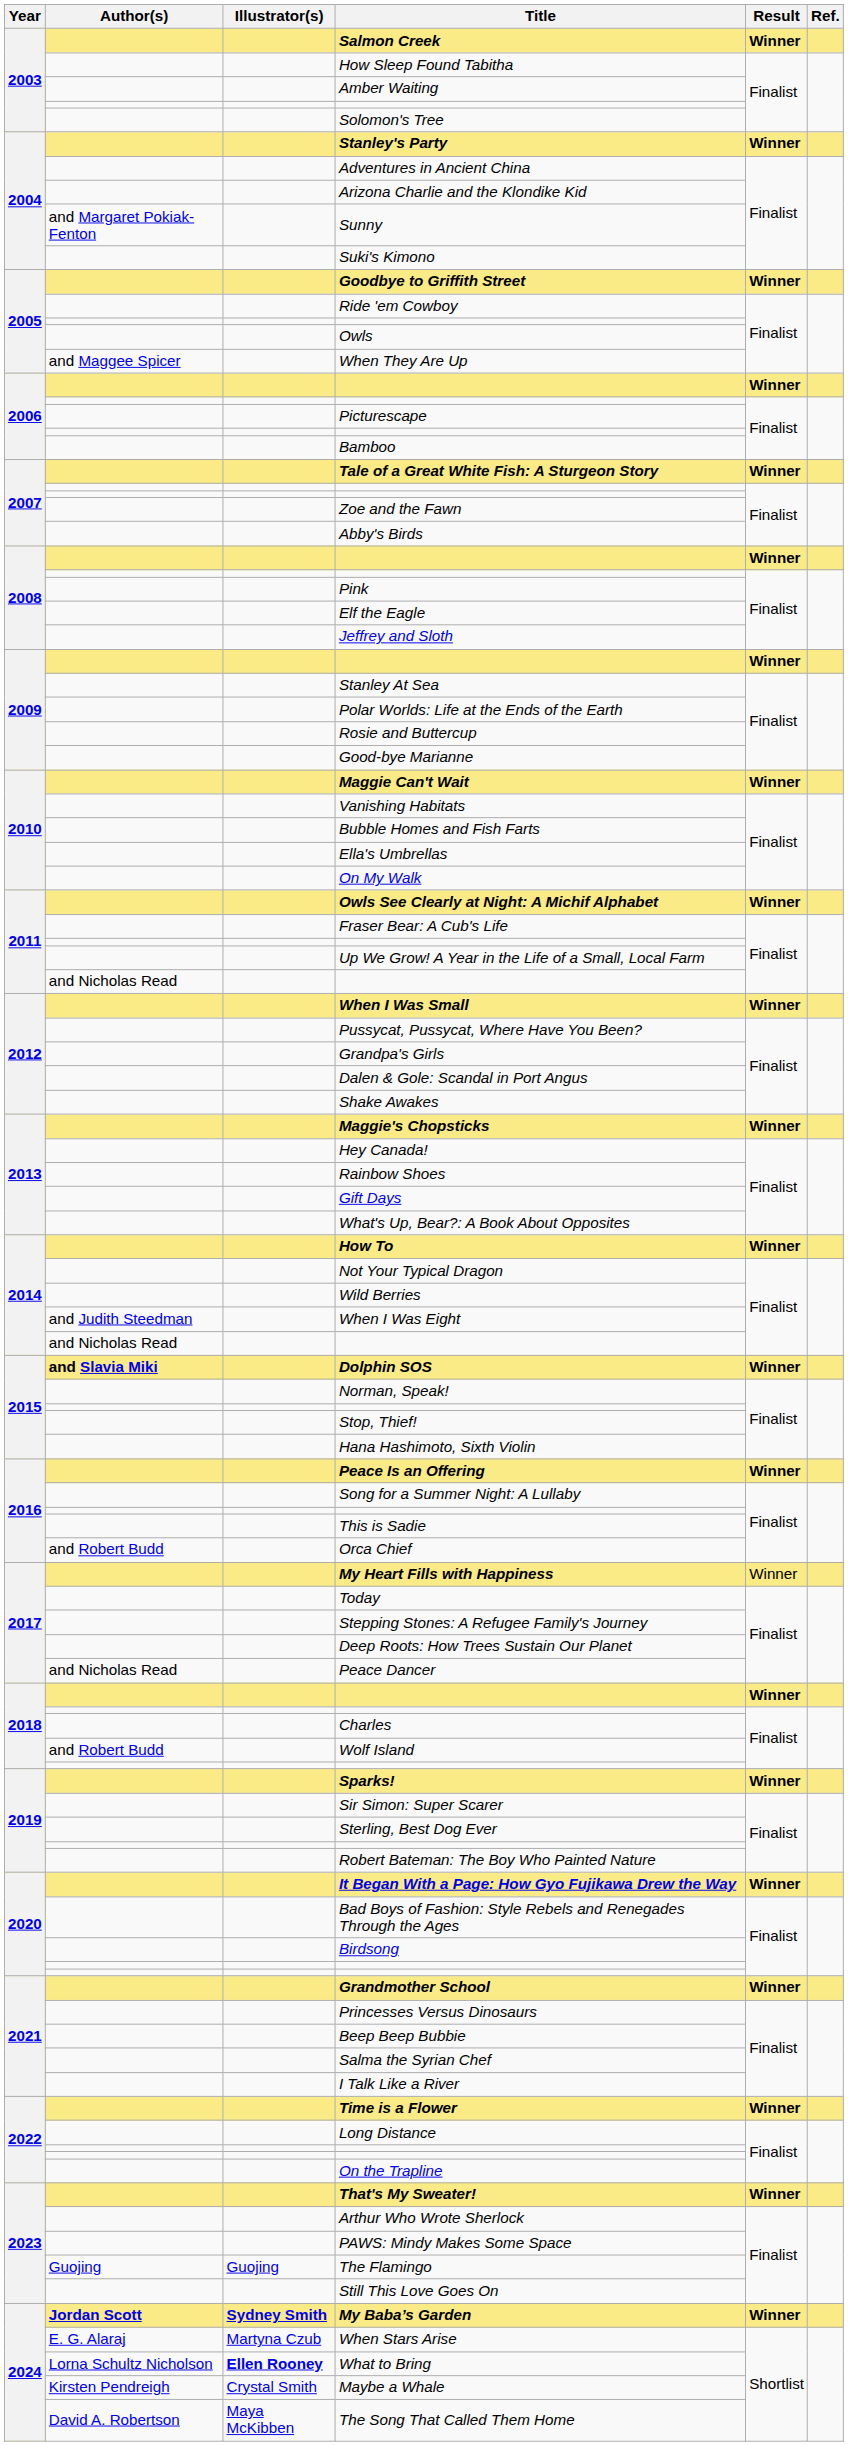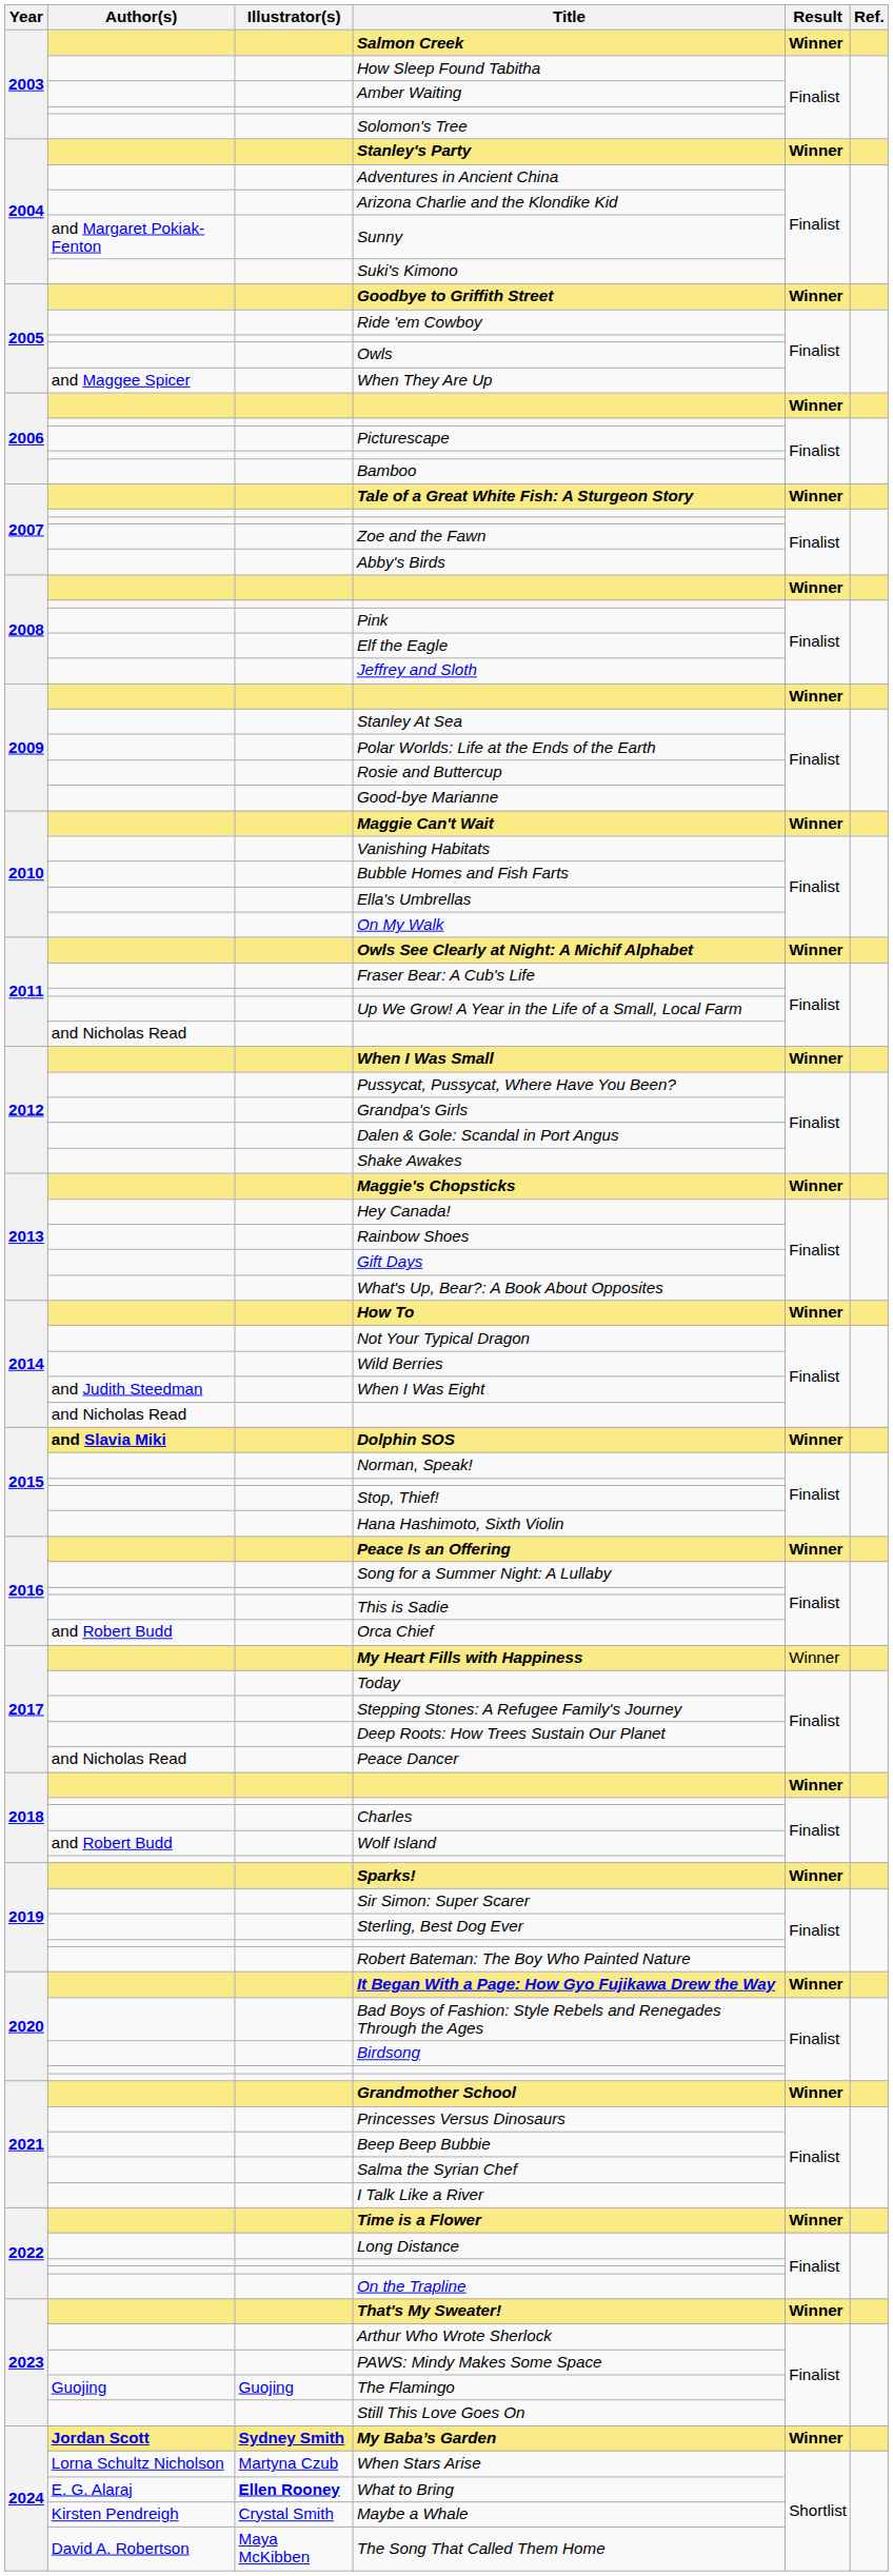 <table class="wikitable" width=100%>
 <tr>
 <th>Year</th>
 <th>Author(s)</th>
 <th>Illustrator(s)</th>
 <th>Title</th>
 <th>Result</th>
 <th>Ref.</th>
 </tr>
 <tr style="background:#FAEB86">
 <th rowspan="5"><a href='#'>2003</a></th>
 <td><strong></strong></td>
 <td><strong></strong></td>
 <td><strong><em>Salmon Creek</em></strong></td>
 <td><strong>Winner</strong></td>
 <td></td>
 </tr>
 <tr>
 <td></td>
 <td></td>
 <td><em>How Sleep Found Tabitha</em></td>
 <td rowspan=4>Finalist</td>
 <td rowspan=4></td>
 </tr>
 <tr>
 <td></td>
 <td></td>
 <td><em>Amber Waiting</em></td>
 </tr>
 <tr>
 <td></td>
 <td></td>
 <td><em></em></td>
 </tr>
 <tr>
 <td></td>
 <td></td>
 <td><em>Solomon's Tree</em></td>
 </tr>
 <tr style="background:#FAEB86">
 <th rowspan="5"><a href='#'>2004</a></th>
 <td><strong></strong></td>
 <td><strong></strong></td>
 <td><strong><em>Stanley's Party</em></strong></td>
 <td><strong>Winner</strong></td>
 <td></td>
 </tr>
 <tr>
 <td></td>
 <td></td>
 <td><em>Adventures in Ancient China</em></td>
 <td rowspan=4>Finalist</td>
 <td rowspan=4></td>
 </tr>
 <tr>
 <td></td>
 <td></td>
 <td><em>Arizona Charlie and the Klondike Kid</em></td>
 </tr>
 <tr>
 <td> and <a href='#'>Margaret Pokiak-Fenton</a></td>
 <td></td>
 <td><em>Sunny</em></td>
 </tr>
 <tr>
 <td></td>
 <td></td>
 <td><em>Suki's Kimono</em></td>
 </tr>
 <tr style="background:#FAEB86">
 <th rowspan="5"><a href='#'>2005</a></th>
 <td><strong></strong></td>
 <td><strong></strong></td>
 <td><strong><em>Goodbye to Griffith Street</em></strong></td>
 <td><strong>Winner</strong></td>
 <td></td>
 </tr>
 <tr>
 <td></td>
 <td></td>
 <td><em>Ride 'em Cowboy</em></td>
 <td rowspan=4>Finalist</td>
 <td rowspan=4></td>
 </tr>
 <tr>
 <td></td>
 <td></td>
 <td><em></em></td>
 </tr>
 <tr>
 <td></td>
 <td></td>
 <td><em>Owls</em></td>
 </tr>
 <tr>
 <td> and <a href='#'>Maggee Spicer</a></td>
 <td></td>
 <td><em>When They Are Up</em></td>
 </tr>
 <tr style="background:#FAEB86">
 <th rowspan="5"><a href='#'>2006</a></th>
 <td><strong></strong></td>
 <td></td>
 <td><strong><em></em></strong></td>
 <td><strong>Winner</strong></td>
 <td></td>
 </tr>
 <tr>
 <td></td>
 <td></td>
 <td><em></em></td>
 <td rowspan=4>Finalist</td>
 <td rowspan=4></td>
 </tr>
 <tr>
 <td></td>
 <td></td>
 <td><em>Picturescape</em></td>
 </tr>
 <tr>
 <td></td>
 <td></td>
 <td><em></em></td>
 </tr>
 <tr>
 <td></td>
 <td></td>
 <td><em>Bamboo</em></td>
 </tr>
 <tr style="background:#FAEB86">
 <th rowspan="5"><a href='#'>2007</a></th>
 <td><strong></strong></td>
 <td><strong></strong></td>
 <td><strong><em>Tale of a Great White Fish: A Sturgeon Story</em></strong></td>
 <td><strong>Winner</strong></td>
 <td></td>
 </tr>
 <tr>
 <td></td>
 <td></td>
 <td><em></em></td>
 <td rowspan=4>Finalist</td>
 <td rowspan=4></td>
 </tr>
 <tr>
 <td></td>
 <td></td>
 <td><em></em></td>
 </tr>
 <tr>
 <td></td>
 <td></td>
 <td><em>Zoe and the Fawn</em></td>
 </tr>
 <tr>
 <td></td>
 <td></td>
 <td><em>Abby's Birds</em></td>
 </tr>
 <tr style="background:#FAEB86">
 <th rowspan="5"><a href='#'>2008</a></th>
 <td><strong></strong></td>
 <td><strong></strong></td>
 <td><strong><em></em></strong></td>
 <td><strong>Winner</strong></td>
 <td></td>
 </tr>
 <tr>
 <td></td>
 <td></td>
 <td><em></em></td>
 <td rowspan=4>Finalist</td>
 <td rowspan=4></td>
 </tr>
 <tr>
 <td></td>
 <td></td>
 <td><em>Pink</em></td>
 </tr>
 <tr>
 <td></td>
 <td></td>
 <td><em>Elf the Eagle</em></td>
 </tr>
 <tr>
 <td></td>
 <td></td>
 <td><em><a href='#'>Jeffrey and Sloth</a></em></td>
 </tr>
 <tr style="background:#FAEB86">
 <th rowspan="5"><a href='#'>2009</a></th>
 <td><strong></strong></td>
 <td><strong></strong></td>
 <td><strong><em></em></strong></td>
 <td><strong>Winner</strong></td>
 <td></td>
 </tr>
 <tr>
 <td></td>
 <td></td>
 <td><em>Stanley At Sea</em></td>
 <td rowspan=4>Finalist</td>
 <td rowspan=4></td>
 </tr>
 <tr>
 <td></td>
 <td></td>
 <td><em>Polar Worlds: Life at the Ends of the Earth</em></td>
 </tr>
 <tr>
 <td></td>
 <td></td>
 <td><em>Rosie and Buttercup</em></td>
 </tr>
 <tr>
 <td></td>
 <td></td>
 <td><em>Good-bye Marianne</em></td>
 </tr>
 <tr style="background:#FAEB86">
 <th rowspan="5"><a href='#'>2010</a></th>
 <td><strong></strong></td>
 <td><strong></strong></td>
 <td><strong><em>Maggie Can't Wait</em></strong></td>
 <td><strong>Winner</strong></td>
 <td></td>
 </tr>
 <tr>
 <td></td>
 <td></td>
 <td><em>Vanishing Habitats</em></td>
 <td rowspan=4>Finalist</td>
 <td rowspan=4></td>
 </tr>
 <tr>
 <td></td>
 <td></td>
 <td><em>Bubble Homes and Fish Farts</em></td>
 </tr>
 <tr>
 <td></td>
 <td></td>
 <td><em>Ella's Umbrellas</em></td>
 </tr>
 <tr>
 <td></td>
 <td></td>
 <td><em><a href='#'>On My Walk</a></em></td>
 </tr>
 <tr style="background:#FAEB86">
 <th rowspan="5"><a href='#'>2011</a></th>
 <td><strong></strong></td>
 <td><strong></strong></td>
 <td><strong><em>Owls See Clearly at Night: A Michif Alphabet</em></strong></td>
 <td><strong>Winner</strong></td>
 <td></td>
 </tr>
 <tr>
 <td></td>
 <td></td>
 <td><em>Fraser Bear: A Cub's Life</em></td>
 <td rowspan=4>Finalist</td>
 <td rowspan=4></td>
 </tr>
 <tr>
 <td></td>
 <td></td>
 <td><em></em></td>
 </tr>
 <tr>
 <td></td>
 <td></td>
 <td><em>Up We Grow! A Year in the Life of a Small, Local Farm</em></td>
 </tr>
 <tr>
 <td> and Nicholas Read</td>
 <td></td>
 <td><em></em></td>
 </tr>
 <tr style="background:#FAEB86">
 <th rowspan="5"><a href='#'>2012</a></th>
 <td><strong></strong></td>
 <td><strong></strong></td>
 <td><strong><em>When I Was Small</em></strong></td>
 <td><strong>Winner</strong></td>
 <td></td>
 </tr>
 <tr>
 <td></td>
 <td></td>
 <td><em>Pussycat, Pussycat, Where Have You Been?</em></td>
 <td rowspan=4>Finalist</td>
 <td rowspan=4></td>
 </tr>
 <tr>
 <td></td>
 <td></td>
 <td><em>Grandpa's Girls</em></td>
 </tr>
 <tr>
 <td></td>
 <td></td>
 <td><em>Dalen & Gole: Scandal in Port Angus</em></td>
 </tr>
 <tr>
 <td></td>
 <td></td>
 <td><em>Shake Awakes</em></td>
 </tr>
 <tr style="background:#FAEB86">
 <th rowspan="5"><a href='#'>2013</a></th>
 <td><strong></strong></td>
 <td><strong></strong></td>
 <td><strong><em>Maggie's Chopsticks</em></strong></td>
 <td><strong>Winner</strong></td>
 <td></td>
 </tr>
 <tr>
 <td></td>
 <td></td>
 <td><em>Hey Canada!</em></td>
 <td rowspan=4>Finalist</td>
 <td rowspan=4></td>
 </tr>
 <tr>
 <td></td>
 <td></td>
 <td><em>Rainbow Shoes</em></td>
 </tr>
 <tr>
 <td></td>
 <td></td>
 <td><em><a href='#'>Gift Days</a></em></td>
 </tr>
 <tr>
 <td></td>
 <td></td>
 <td><em>What's Up, Bear?: A Book About Opposites</em></td>
 </tr>
 <tr style="background:#FAEB86">
 <th rowspan="5"><a href='#'>2014</a></th>
 <td><strong></strong></td>
 <td><strong></strong></td>
 <td><strong><em>How To</em></strong></td>
 <td><strong>Winner</strong></td>
 <td></td>
 </tr>
 <tr>
 <td></td>
 <td></td>
 <td><em>Not Your Typical Dragon</em></td>
 <td rowspan=4>Finalist</td>
 <td rowspan=4></td>
 </tr>
 <tr>
 <td></td>
 <td></td>
 <td><em>Wild Berries</em></td>
 </tr>
 <tr>
 <td> and <a href='#'>Judith Steedman</a></td>
 <td></td>
 <td><em>When I Was Eight</em></td>
 </tr>
 <tr>
 <td> and Nicholas Read</td>
 <td></td>
 <td><em></em></td>
 </tr>
 <tr style="background:#FAEB86">
 <th rowspan="5"><a href='#'>2015</a></th>
 <td><strong> and <a href='#'>Slavia Miki</a></strong></td>
 <td><strong></strong></td>
 <td><strong><em>Dolphin SOS</em></strong></td>
 <td><strong>Winner</strong></td>
 <td></td>
 </tr>
 <tr>
 <td></td>
 <td></td>
 <td><em>Norman, Speak!</em></td>
 <td rowspan=4>Finalist</td>
 <td rowspan=4></td>
 </tr>
 <tr>
 <td></td>
 <td></td>
 <td><em></em></td>
 </tr>
 <tr>
 <td></td>
 <td></td>
 <td><em>Stop, Thief!</em></td>
 </tr>
 <tr>
 <td></td>
 <td></td>
 <td><em>Hana Hashimoto, Sixth Violin</em></td>
 </tr>
 <tr style="background:#FAEB86">
 <th rowspan="5"><a href='#'>2016</a></th>
 <td><strong></strong></td>
 <td><strong></strong></td>
 <td><strong><em>Peace Is an Offering</em></strong></td>
 <td><strong>Winner</strong></td>
 <td></td>
 </tr>
 <tr>
 <td></td>
 <td></td>
 <td><em>Song for a Summer Night: A Lullaby</em></td>
 <td rowspan=4>Finalist</td>
 <td rowspan=4></td>
 </tr>
 <tr>
 <td></td>
 <td></td>
 <td><em></em></td>
 </tr>
 <tr>
 <td></td>
 <td></td>
 <td><em>This is Sadie</em></td>
 </tr>
 <tr>
 <td> and <a href='#'>Robert Budd</a></td>
 <td></td>
 <td><em>Orca Chief</em></td>
 </tr>
 <tr style="background:#FAEB86">
 <th rowspan="5"><a href='#'>2017</a></th>
 <td><strong></strong></td>
 <td><strong></strong></td>
 <td><strong><em>My Heart Fills with Happiness</em></strong></td>
 <td>Winner</td>
 <td></td>
 </tr>
 <tr>
 <td></td>
 <td></td>
 <td><em>Today</em></td>
 <td rowspan=4>Finalist</td>
 <td rowspan=4></td>
 </tr>
 <tr>
 <td></td>
 <td></td>
 <td><em>Stepping Stones: A Refugee Family's Journey</em></td>
 </tr>
 <tr>
 <td></td>
 <td></td>
 <td><em>Deep Roots: How Trees Sustain Our Planet</em></td>
 </tr>
 <tr>
 <td> and Nicholas Read</td>
 <td></td>
 <td><em>Peace Dancer</em></td>
 </tr>
 <tr style="background:#FAEB86">
 <th rowspan="5"><a href='#'>2018</a></th>
 <td><strong></strong></td>
 <td><strong></strong></td>
 <td><strong><em></em></strong></td>
 <td><strong>Winner</strong></td>
 <td></td>
 </tr>
 <tr>
 <td></td>
 <td></td>
 <td><em></em></td>
 <td rowspan=4>Finalist</td>
 <td rowspan=4></td>
 </tr>
 <tr>
 <td></td>
 <td></td>
 <td><em>Charles</em></td>
 </tr>
 <tr>
 <td> and <a href='#'>Robert Budd</a></td>
 <td></td>
 <td><em>Wolf Island</em></td>
 </tr>
 <tr>
 <td></td>
 <td></td>
 <td><em></em></td>
 </tr>
 <tr style="background:#FAEB86">
 <th rowspan="5"><a href='#'>2019</a></th>
 <td><strong></strong></td>
 <td><strong></strong></td>
 <td><strong><em>Sparks!</em></strong></td>
 <td><strong>Winner</strong></td>
 <td></td>
 </tr>
 <tr>
 <td></td>
 <td></td>
 <td><em>Sir Simon: Super Scarer</em></td>
 <td rowspan=4>Finalist</td>
 <td rowspan=4></td>
 </tr>
 <tr>
 <td></td>
 <td></td>
 <td><em>Sterling, Best Dog Ever</em></td>
 </tr>
 <tr>
 <td></td>
 <td></td>
 <td><em></em></td>
 </tr>
 <tr>
 <td></td>
 <td></td>
 <td><em>Robert Bateman: The Boy Who Painted Nature</em></td>
 </tr>
 <tr style="background:#FAEB86">
 <th rowspan="5"><a href='#'>2020</a></th>
 <td><strong></strong></td>
 <td><strong></strong></td>
 <td><strong><em><a href='#'>It Began With a Page: How Gyo Fujikawa Drew the Way</a></em></strong></td>
 <td><strong>Winner</strong></td>
 <td></td>
 </tr>
 <tr>
 <td></td>
 <td></td>
 <td><em>Bad Boys of Fashion: Style Rebels and Renegades Through the Ages</em></td>
 <td rowspan=4>Finalist</td>
 <td rowspan=4></td>
 </tr>
 <tr>
 <td></td>
 <td></td>
 <td><em><a href='#'>Birdsong</a></em></td>
 </tr>
 <tr>
 <td></td>
 <td></td>
 <td><em></em></td>
 </tr>
 <tr>
 <td></td>
 <td></td>
 <td><em></em></td>
 </tr>
 <tr style="background:#FAEB86">
 <th rowspan="5"><a href='#'>2021</a></th>
 <td><strong></strong></td>
 <td><strong></strong></td>
 <td><strong><em>Grandmother School</em></strong></td>
 <td><strong>Winner</strong></td>
 <td></td>
 </tr>
 <tr>
 <td></td>
 <td></td>
 <td><em>Princesses Versus Dinosaurs</em></td>
 <td rowspan=4>Finalist</td>
 <td rowspan=4></td>
 </tr>
 <tr>
 <td></td>
 <td></td>
 <td><em>Beep Beep Bubbie</em></td>
 </tr>
 <tr>
 <td></td>
 <td></td>
 <td><em>Salma the Syrian Chef</em></td>
 </tr>
 <tr>
 <td></td>
 <td></td>
 <td><em>I Talk Like a River</em></td>
 </tr>
 <tr style="background:#FAEB86">
 <th rowspan="5"><a href='#'>2022</a></th>
 <td><strong></strong></td>
 <td><strong></strong></td>
 <td><strong><em>Time is a Flower</em></strong></td>
 <td><strong>Winner</strong></td>
 <td></td>
 </tr>
 <tr>
 <td></td>
 <td></td>
 <td><em>Long Distance</em></td>
 <td rowspan=4>Finalist</td>
 <td rowspan=4></td>
 </tr>
 <tr>
 <td></td>
 <td></td>
 <td><em></em></td>
 </tr>
 <tr>
 <td></td>
 <td></td>
 <td><em></em></td>
 </tr>
 <tr>
 <td></td>
 <td></td>
 <td><em><a href='#'>On the Trapline</a></em></td>
 </tr>
 <tr style="background:#FAEB86">
 <th rowspan="5"><a href='#'>2023</a></th>
 <td><strong></strong></td>
 <td><strong></strong></td>
 <td><strong><em>That's My Sweater!</em></strong></td>
 <td><strong>Winner</strong></td>
 <td></td>
 </tr>
 <tr>
 <td></td>
 <td></td>
 <td><em>Arthur Who Wrote Sherlock</em></td>
 <td rowspan=4>Finalist</td>
 <td rowspan=4></td>
 </tr>
 <tr>
 <td></td>
 <td></td>
 <td><em>PAWS: Mindy Makes Some Space</em></td>
 </tr>
 <tr>
 <td><a href='#'>Guojing</a></td>
 <td><a href='#'>Guojing</a></td>
 <td><em>The Flamingo</em></td>
 </tr>
 <tr>
 <td></td>
 <td></td>
 <td><em>Still This Love Goes On</em></td>
 </tr>
 <tr style="background:#FAEB86">
 <th rowspan="5"><a href='#'>2024</a></th>
 <td><strong><a href='#'>Jordan Scott</a></strong></td>
 <td><strong><a href='#'>Sydney Smith</a></strong></td>
 <td><strong><em>My Baba’s Garden</em></strong></td>
 <td><strong>Winner</strong></td>
 <td></td>
 </tr>
 <tr>
-<td><a href='#'>E. G. Alaraj</a></td>
+<td><a href='#'>Lorna Schultz Nicholson</a></td>
 <td><a href='#'>Martyna Czub</a></td>
 <td><em>When Stars Arise</em></td>
 <td rowspan=4>Shortlist</td>
 <td rowspan=4></td>
 </tr>
 <tr>
-<td><a href='#'>Lorna Schultz Nicholson</a></td>
+<td><a href='#'>E. G. Alaraj</a></td>
 <td><strong><a href='#'>Ellen Rooney</a></strong></td>
 <td><em>What to Bring</em></td>
 </tr>
 <tr>
 <td><a href='#'>Kirsten Pendreigh</a></td>
 <td><a href='#'>Crystal Smith</a></td>
 <td><em>Maybe a Whale</em></td>
 </tr>
 <tr>
 <td><a href='#'>David A. Robertson</a></td>
 <td><a href='#'>Maya McKibben</a></td>
 <td><em>The Song That Called Them Home</em></td>
 </tr>
 </table>
